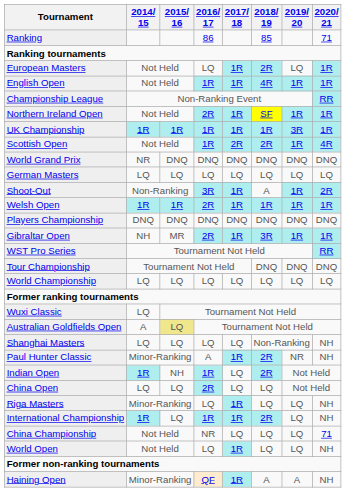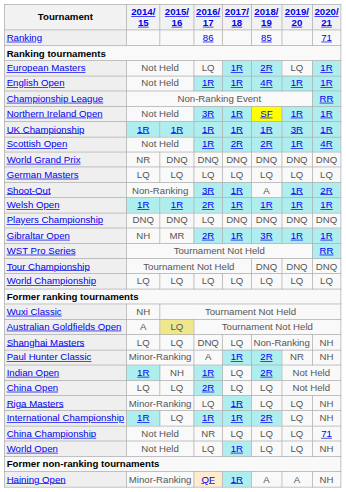 <table class="wikitable"  style="font-size:85%;">
 <tr>
 <th>Tournament</th>
 <th><a href='#'>2014/<br>15</a></th>
 <th><a href='#'>2015/<br>16</a></th>
 <th><a href='#'>2016/<br>17</a></th>
 <th><a href='#'>2017/<br>18</a></th>
 <th><a href='#'>2018/<br>19</a></th>
 <th><a href='#'>2019/<br>20</a></th>
 <th><a href='#'>2020/<br>21</a></th>
 </tr>
 <tr>
 <td style="background:#EFEFEF;"><a href='#'>Ranking</a></td>
 <td align="center"></td>
 <td align="center"></td>
 <td align="center"><a href='#'>86</a></td>
 <td align="center"></td>
 <td align="center"><a href='#'>85</a></td>
 <td align="center"></td>
 <td align="center"><a href='#'>71</a></td>
 </tr>
 <tr>
 <td colspan="10"><strong>Ranking tournaments</strong></td>
 </tr>
 <tr>
 <td style="background:#EFEFEF;"><a href='#'>European Masters</a></td>
 <td align="center" colspan="2" style="color:#555555;">Not Held</td>
 <td align="center" style="color:#555555;">LQ</td>
 <td align="center" style="background:#afeeee;"><a href='#'>1R</a></td>
 <td align="center" style="background:#afeeee;"><a href='#'>2R</a></td>
 <td align="center" style="color:#555555;">LQ</td>
 <td align="center" style="background:#afeeee;"><a href='#'>1R</a></td>
 </tr>
 <tr>
 <td style="background:#EFEFEF;"><a href='#'>English Open</a></td>
 <td align="center" colspan="2" style="color:#555555;">Not Held</td>
 <td align="center" style="background:#afeeee;"><a href='#'>1R</a></td>
 <td align="center" style="background:#afeeee;"><a href='#'>1R</a></td>
 <td align="center" style="background:#afeeee;"><a href='#'>4R</a></td>
 <td align="center" style="background:#afeeee;"><a href='#'>1R</a></td>
 <td align="center" style="background:#afeeee;"><a href='#'>1R</a></td>
 </tr>
 <tr>
 <td style="background:#EFEFEF;"><a href='#'>Championship League</a></td>
 <td align="center" colspan="6" style="color:#555555;">Non-Ranking Event</td>
 <td align="center" style="background:#afeeee;"><a href='#'>RR</a></td>
 </tr>
 <tr>
 <td style="background:#EFEFEF;"><a href='#'>Northern Ireland Open</a></td>
 <td align="center" colspan="2" style="color:#555555;">Not Held</td>
-<td align="center" style="background:#afeeee;"><a href='#'>2R</a></td>
+<td align="center" style="background:#afeeee;"><a href='#'>3R</a></td>
 <td align="center" style="background:#afeeee;"><a href='#'>1R</a></td>
 <td align="center" style="background:yellow;"><a href='#'>SF</a></td>
 <td align="center" style="background:#afeeee;"><a href='#'>1R</a></td>
 <td align="center" style="background:#afeeee;"><a href='#'>1R</a></td>
 </tr>
 <tr>
 <td style="background:#EFEFEF;"><a href='#'>UK Championship</a></td>
 <td align="center" style="background:#afeeee;"><a href='#'>1R</a></td>
 <td align="center" style="background:#afeeee;"><a href='#'>1R</a></td>
 <td align="center" style="background:#afeeee;"><a href='#'>1R</a></td>
 <td align="center" style="background:#afeeee;"><a href='#'>1R</a></td>
 <td align="center" style="background:#afeeee;"><a href='#'>1R</a></td>
 <td align="center" style="background:#afeeee;"><a href='#'>3R</a></td>
 <td align="center" style="background:#afeeee;"><a href='#'>1R</a></td>
 </tr>
 <tr>
 <td style="background:#EFEFEF;"><a href='#'>Scottish Open</a></td>
 <td align="center" colspan="2" style="color:#555555;">Not Held</td>
 <td align="center" style="background:#afeeee;"><a href='#'>1R</a></td>
 <td align="center" style="background:#afeeee;"><a href='#'>2R</a></td>
 <td align="center" style="background:#afeeee;"><a href='#'>2R</a></td>
 <td align="center" style="background:#afeeee;"><a href='#'>1R</a></td>
 <td align="center" style="background:#afeeee;"><a href='#'>4R</a></td>
 </tr>
 <tr>
 <td style="background:#EFEFEF;"><a href='#'>World Grand Prix</a></td>
 <td align="center" style="color:#555555;">NR</td>
 <td align="center" style="color:#555555;">DNQ</td>
 <td align="center" style="color:#555555;">DNQ</td>
 <td align="center" style="color:#555555;">DNQ</td>
 <td align="center" style="color:#555555;">DNQ</td>
 <td align="center" style="color:#555555;">DNQ</td>
 <td align="center" style="color:#555555;">DNQ</td>
 </tr>
 <tr>
 <td style="background:#EFEFEF;"><a href='#'>German Masters</a></td>
 <td align="center" style="color:#555555;">LQ</td>
 <td align="center" style="color:#555555;">LQ</td>
 <td align="center" style="color:#555555;">LQ</td>
 <td align="center" style="color:#555555;">LQ</td>
 <td align="center" style="color:#555555;">LQ</td>
 <td align="center" style="color:#555555;">LQ</td>
 <td align="center" style="color:#555555;">LQ</td>
 </tr>
 <tr>
 <td style="background:#EFEFEF;"><a href='#'>Shoot-Out</a></td>
 <td align="center" colspan="2" style="color:#555555;">Non-Ranking</td>
 <td align="center" style="background:#afeeee;"><a href='#'>3R</a></td>
 <td align="center" style="background:#afeeee;"><a href='#'>1R</a></td>
 <td align="center" style="color:#555555;">A</td>
 <td align="center" style="background:#afeeee;"><a href='#'>1R</a></td>
 <td align="center" style="background:#afeeee;"><a href='#'>2R</a></td>
 </tr>
 <tr>
 <td style="background:#EFEFEF;"><a href='#'>Welsh Open</a></td>
 <td align="center" style="background:#afeeee;"><a href='#'>1R</a></td>
 <td align="center" style="background:#afeeee;"><a href='#'>1R</a></td>
 <td align="center" style="background:#afeeee;"><a href='#'>2R</a></td>
 <td align="center" style="background:#afeeee;"><a href='#'>1R</a></td>
 <td align="center" style="background:#afeeee;"><a href='#'>1R</a></td>
 <td align="center" style="background:#afeeee;"><a href='#'>1R</a></td>
 <td align="center" style="background:#afeeee;"><a href='#'>1R</a></td>
 </tr>
 <tr>
 <td style="background:#EFEFEF;"><a href='#'>Players Championship</a></td>
 <td align="center" style="color:#555555;">DNQ</td>
 <td align="center" style="color:#555555;">DNQ</td>
-<td align="center" style="color:#555555;">DNQ</td>
+<td align="center" style="color:#555555;">LQ</td>
 <td align="center" style="color:#555555;">DNQ</td>
 <td align="center" style="color:#555555;">DNQ</td>
 <td align="center" style="color:#555555;">DNQ</td>
 <td align="center" style="color:#555555;">DNQ</td>
 </tr>
 <tr>
 <td style="background:#EFEFEF;"><a href='#'>Gibraltar Open</a></td>
 <td align="center" style="color:#555555;">NH</td>
 <td align="center" style="color:#555555;">MR</td>
 <td align="center" style="background:#afeeee;"><a href='#'>2R</a></td>
 <td align="center" style="background:#afeeee;"><a href='#'>1R</a></td>
 <td align="center" style="background:#afeeee;"><a href='#'>3R</a></td>
 <td align="center" style="background:#afeeee;"><a href='#'>1R</a></td>
 <td align="center" style="background:#afeeee;"><a href='#'>1R</a></td>
 </tr>
 <tr>
 <td style="background:#EFEFEF;"><a href='#'>WST Pro Series</a></td>
 <td align="center" colspan="6" style="color:#555555;">Tournament Not Held</td>
 <td align="center" style="background:#afeeee;"><a href='#'>RR</a></td>
 </tr>
 <tr>
 <td style="background:#EFEFEF;"><a href='#'>Tour Championship</a></td>
 <td align="center" colspan="4" style="color:#555555;">Tournament Not Held</td>
 <td align="center" style="color:#555555;">DNQ</td>
 <td align="center" style="color:#555555;">DNQ</td>
 <td align="center" style="color:#555555;">DNQ</td>
 </tr>
 <tr>
 <td style="background:#EFEFEF;"><a href='#'>World Championship</a></td>
 <td align="center" style="color:#555555;">LQ</td>
 <td align="center" style="color:#555555;">LQ</td>
 <td align="center" style="color:#555555;">LQ</td>
 <td align="center" style="color:#555555;">LQ</td>
 <td align="center" style="color:#555555;">LQ</td>
 <td align="center" style="color:#555555;">LQ</td>
 <td align="center" style="color:#555555;">LQ</td>
 </tr>
 <tr>
 <td colspan="10"><strong>Former ranking tournaments</strong></td>
 </tr>
 <tr>
 <td style="background:#EFEFEF;"><a href='#'>Wuxi Classic</a></td>
-<td align="center" style="color:#555555;">LQ</td>
+<td align="center" style="color:#555555;">NH</td>
 <td align="center" colspan="10" style="color:#555555;">Tournament Not Held</td>
 </tr>
 <tr>
 <td style="background:#EFEFEF;"><a href='#'>Australian Goldfields Open</a></td>
 <td align="center" style="color:#555555;">A</td>
 <td align="center" style="background: khaki; color:#555555;">LQ</td>
 <td align="center" colspan="10" style="color:#555555;">Tournament Not Held</td>
 </tr>
 <tr>
 <td style="background:#EFEFEF;"><a href='#'>Shanghai Masters</a></td>
 <td align="center" style="color:#555555;">LQ</td>
 <td align="center" style="color:#555555;">LQ</td>
-<td align="center" style="color:#555555;">LQ</td>
+<td align="center" style="color:#555555;">DNQ</td>
 <td align="center" style="color:#555555;">LQ</td>
 <td align="center" colspan="2" style="color:#555555;">Non-Ranking</td>
 <td align="center" style="color:#555555;">NH</td>
 </tr>
 <tr>
 <td style="background:#EFEFEF;"><a href='#'>Paul Hunter Classic</a></td>
 <td align="center" colspan="2" style="color:#555555;">Minor-Ranking</td>
 <td align="center" style="color:#555555;">A</td>
 <td align="center" style="background:#afeeee;"><a href='#'>1R</a></td>
 <td align="center" style="background:#afeeee;"><a href='#'>2R</a></td>
 <td align="center" style="color:#555555;">NR</td>
 <td align="center" style="color:#555555;">NH</td>
 </tr>
 <tr>
 <td style="background:#EFEFEF;"><a href='#'>Indian Open</a></td>
 <td align="center" style="background:#afeeee;"><a href='#'>1R</a></td>
 <td align="center" style="color:#555555;">NH</td>
 <td align="center" style="background:#afeeee;"><a href='#'>1R</a></td>
 <td align="center" style="color:#555555;">LQ</td>
 <td align="center" style="background:#afeeee;"><a href='#'>2R</a></td>
 <td align="center" colspan="2" style="color:#555555;">Not Held</td>
 </tr>
 <tr>
 <td style="background:#EFEFEF;"><a href='#'>China Open</a></td>
 <td align="center" style="color:#555555;">LQ</td>
 <td align="center" style="color:#555555;">LQ</td>
 <td align="center" style="background:#afeeee;"><a href='#'>2R</a></td>
 <td align="center" style="color:#555555;">LQ</td>
 <td align="center" style="color:#555555;">LQ</td>
 <td align="center" colspan="2" style="color:#555555;">Not Held</td>
 </tr>
 <tr>
 <td style="background:#EFEFEF;"><a href='#'>Riga Masters</a></td>
 <td align="center" colspan="2" style="color:#555555;">Minor-Ranking</td>
 <td align="center" style="color:#555555;">LQ</td>
 <td align="center" style="background:#afeeee;"><a href='#'>1R</a></td>
 <td align="center" style="color:#555555;">LQ</td>
 <td align="center" style="color:#555555;">LQ</td>
 <td align="center" style="color:#555555;">NH</td>
 </tr>
 <tr>
 <td style="background:#EFEFEF;"><a href='#'>International Championship</a></td>
 <td align="center" style="background:#afeeee;"><a href='#'>1R</a></td>
 <td align="center" style="color:#555555;">LQ</td>
 <td align="center" style="background:#afeeee;"><a href='#'>1R</a></td>
 <td align="center" style="background:#afeeee;"><a href='#'>1R</a></td>
 <td align="center" style="background:#afeeee;"><a href='#'>2R</a></td>
 <td align="center" style="color:#555555;">LQ</td>
 <td align="center" style="color:#555555;">NH</td>
 </tr>
 <tr>
 <td style="background:#EFEFEF;"><a href='#'>China Championship</a></td>
 <td align="center" colspan="2" style="color:#555555;">Not Held</td>
 <td align="center" style="color:#555555;">NR</td>
 <td align="center" style="color:#555555;">LQ</td>
 <td align="center" style="color:#555555;">LQ</td>
 <td align="center" style="color:#555555;">LQ</td>
 <td align="center"><a href='#'>71</a></td>
 </tr>
 <tr>
 <td style="background:#EFEFEF;"><a href='#'>World Open</a></td>
 <td align="center" colspan="2" style="color:#555555;">Not Held</td>
 <td align="center" style="color:#555555;">LQ</td>
 <td align="center" style="background:#afeeee;"><a href='#'>1R</a></td>
 <td align="center" style="color:#555555;">LQ</td>
 <td align="center" style="color:#555555;">LQ</td>
 <td align="center" style="color:#555555;">NH</td>
 </tr>
 <tr>
 <td colspan="10"><strong>Former non-ranking tournaments</strong></td>
 </tr>
 <tr>
 <td style="background:#EFEFEF;"><a href='#'>Haining Open</a></td>
 <td align="center" colspan="2" style="color:#555555;">Minor-Ranking</td>
 <td align="center" style="background:#ffebcd;"><a href='#'>QF</a></td>
 <td align="center" style="background:#afeeee;"><a href='#'>1R</a></td>
 <td align="center" style="color:#555555;">A</td>
 <td align="center" style="color:#555555;">A</td>
 <td align="center" style="color:#555555;">NH</td>
 </tr>
 </table>
